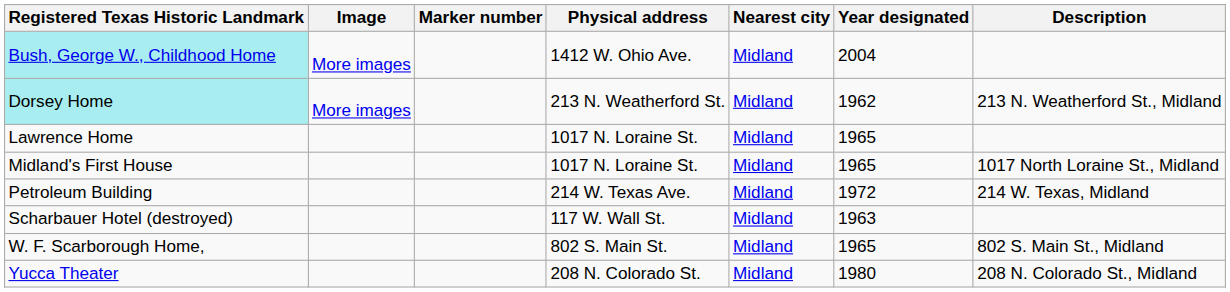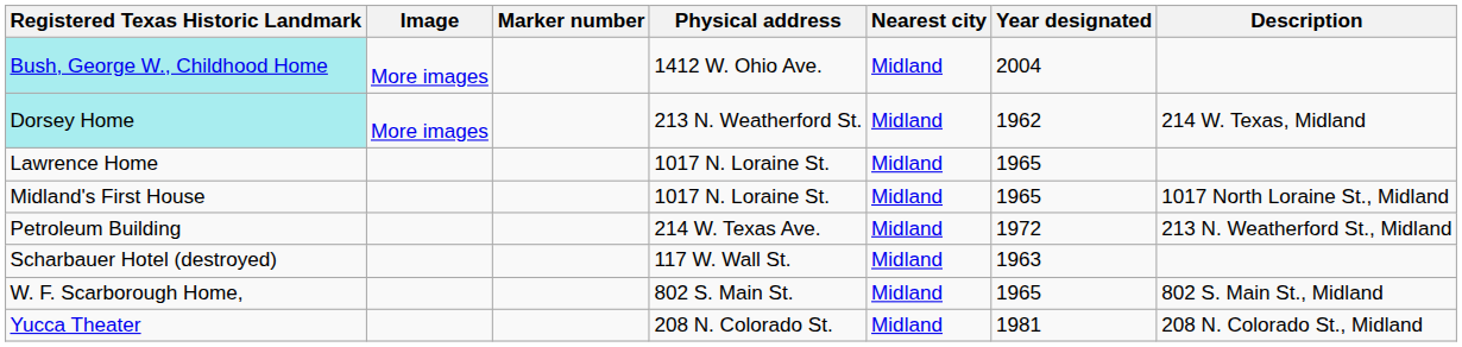 <table class="wikitable sortable">
 <tr>
 <th>Registered Texas Historic Landmark</th>
 <th>Image</th>
 <th>Marker number</th>
 <th>Physical address</th>
 <th>Nearest city</th>
 <th>Year designated</th>
 <th>Description</th>
 </tr>
 <tr>
 <td style="background: #A8EDEF"><a href='#'>Bush, George W., Childhood Home</a></td>
 <td><br> <a href='#'>More images</a></td>
 <td></td>
 <td>1412 W. Ohio Ave.<br></td>
 <td><a href='#'>Midland</a></td>
 <td>2004</td>
 <td></td>
 </tr>
 <tr>
 <td style="background: #A8EDEF">Dorsey Home</td>
 <td><br> <a href='#'>More images</a></td>
 <td></td>
 <td>213 N. Weatherford St.<br></td>
 <td><a href='#'>Midland</a></td>
 <td>1962</td>
-<td>213 N. Weatherford St., Midland</td>
+<td>214 W. Texas, Midland</td>
 </tr>
 <tr>
 <td>Lawrence Home</td>
 <td></td>
 <td></td>
 <td>1017 N. Loraine St.<br></td>
 <td><a href='#'>Midland</a></td>
 <td>1965</td>
 <td></td>
 </tr>
 <tr>
 <td>Midland's First House</td>
 <td></td>
 <td></td>
 <td>1017 N. Loraine St.<br></td>
 <td><a href='#'>Midland</a></td>
 <td>1965</td>
 <td>1017 North Loraine St., Midland</td>
 </tr>
 <tr>
 <td>Petroleum Building</td>
 <td></td>
 <td></td>
 <td>214 W. Texas Ave.<br></td>
 <td><a href='#'>Midland</a></td>
 <td>1972</td>
-<td>214 W. Texas, Midland</td>
+<td>213 N. Weatherford St., Midland</td>
 </tr>
 <tr>
 <td>Scharbauer Hotel (destroyed)</td>
 <td></td>
 <td></td>
 <td>117 W. Wall St.<br></td>
 <td><a href='#'>Midland</a></td>
 <td>1963</td>
 <td></td>
 </tr>
 <tr>
 <td>W. F. Scarborough Home,</td>
 <td></td>
 <td></td>
 <td>802 S. Main St.<br></td>
 <td><a href='#'>Midland</a></td>
 <td>1965</td>
 <td>802 S. Main St., Midland</td>
 </tr>
 <tr>
 <td><a href='#'>Yucca Theater</a></td>
 <td></td>
 <td></td>
 <td>208 N. Colorado St.<br></td>
 <td><a href='#'>Midland</a></td>
-<td>1980</td>
+<td>1981</td>
 <td>208 N. Colorado St., Midland</td>
 </tr>
 </table>
